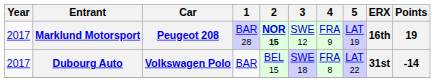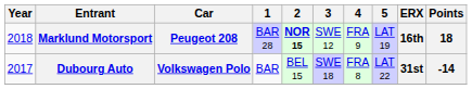 <table class="wikitable" border="1" style="text-align:center; font-size:90%;">
 <tr valign="top">
 <th>Year</th>
 <th>Entrant</th>
 <th>Car</th>
 <th>1</th>
 <th>2</th>
 <th>3</th>
 <th>4</th>
 <th>5</th>
 <th>ERX</th>
 <th>Points</th>
 </tr>
 <tr>
-<td><a href='#'>2017</a></td>
+<td><a href='#'>2018</a></td>
 <th><a href='#'>Marklund Motorsport</a></th>
 <th><a href='#'>Peugeot 208</a></th>
 <td style="background:#CFCFFF;"><a href='#'>BAR</a><br><small>28</small></td>
 <td style="background:#dfffdf;"><strong><a href='#'>NOR</a><br><small>15</small></strong></td>
 <td style="background:#dfffdf;"><a href='#'>SWE</a><br><small>12</small></td>
 <td style="background:#dfffdf;"><a href='#'>FRA</a><br><small>9</small></td>
 <td style="background:#CFCFFF;"><a href='#'>LAT</a><br><small>19</small></td>
 <th>16th</th>
-<th>19</th>
+<th>18</th>
 </tr>
 <tr>
 <td><a href='#'>2017</a></td>
 <th><a href='#'>Dubourg Auto</a></th>
 <th><a href='#'>Volkswagen Polo</a></th>
 <td><a href='#'>BAR</a><br><small></small></td>
 <td style="background:#dfffdf;"><a href='#'>BEL</a><br><small>15</small></td>
 <td style="background:#cfcfff;"><a href='#'>SWE</a><br><small>18</small></td>
 <td style="background:#dfffdf;"><a href='#'>FRA</a><br><small>8</small></td>
 <td style="background:#cfcfff;"><a href='#'>LAT</a><br><small>22</small></td>
 <th>31st</th>
 <th>-14</th>
 </tr>
 <tr>
 </tr>
 </table>
